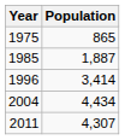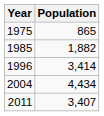 <table class="wikitable" style="line-height:1.1em;">
 <tr>
 <th>Year</th>
 <th>Population</th>
 </tr>
 <tr align="right">
 <td>1975</td>
 <td>865</td>
 </tr>
 <tr align="right">
 <td>1985</td>
-<td>1,887</td>
+<td>1,882</td>
 </tr>
 <tr align="right">
 <td>1996</td>
 <td>3,414</td>
 </tr>
 <tr align="right">
 <td>2004</td>
 <td>4,434</td>
 </tr>
 <tr align="right">
 <td>2011</td>
-<td>4,307</td>
+<td>3,407</td>
 </tr>
 </table>
